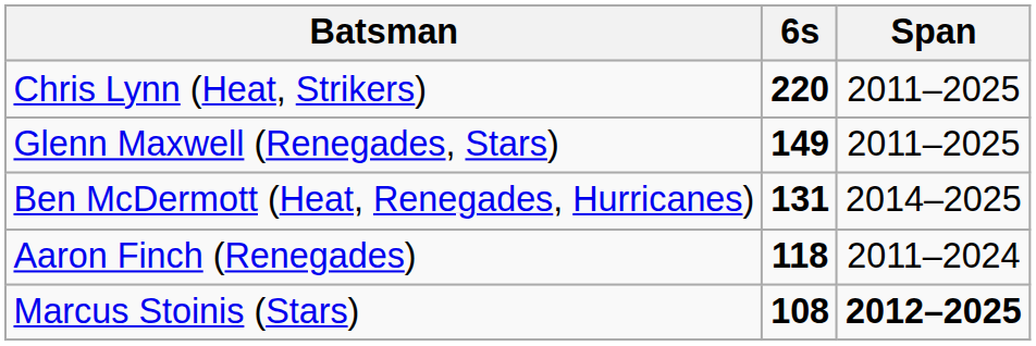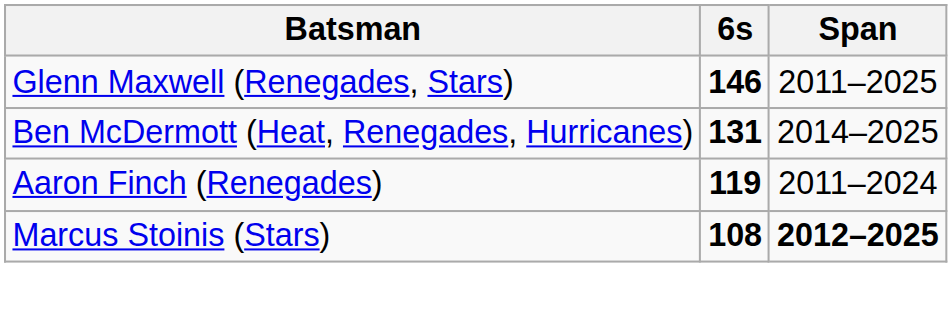 <table class="wikitable" style="text-align:center">
 <tr>
 <th>Batsman</th>
 <th>6s</th>
 <th>Span</th>
 </tr>
-<tr |>
-<td style="text-align:left"><span><a href='#'></a> <a href='#'></a></span> <a href='#'>Chris Lynn</a> <span>(<a href='#'>Heat</a>, <a href='#'>Strikers</a>)</span></td>
-<td><strong>220</strong></td>
-<td>2011–2025</td>
-</tr>
 <tr>
 <td style="text-align:left"><span><a href='#'></a> <a href='#'></a></span> <a href='#'>Glenn Maxwell</a> <span>(<a href='#'>Renegades</a>, <a href='#'>Stars</a>)</span></td>
-<td><strong>149</strong></td>
+<td><strong>146</strong></td>
 <td>2011–2025</td>
 </tr>
 <tr>
 <td style="text-align:left"><span><a href='#'></a></span> <a href='#'><span></span></a> <a href='#'><span></span></a> <a href='#'>Ben McDermott</a> <span>(<a href='#'>Heat</a>, <a href='#'>Renegades</a>, <a href='#'>Hurricanes</a>)</span></td>
 <td><strong>131</strong></td>
 <td>2014–2025</td>
 </tr>
 <tr>
 <td style="text-align:left"><span><a href='#'></a></span> <a href='#'>Aaron Finch</a> <span>(<a href='#'>Renegades</a>)</span></td>
-<td><strong>118</strong></td>
+<td><strong>119</strong></td>
 <td>2011–2024</td>
 </tr>
 <tr>
 <td style="text-align:left"><span><a href='#'></a></span> <a href='#'>Marcus Stoinis</a> <span>(<a href='#'>Stars</a>)</span></td>
 <td><strong>108</strong></td>
 <td><strong>2012–2025</strong></td>
 </tr>
 </table>
